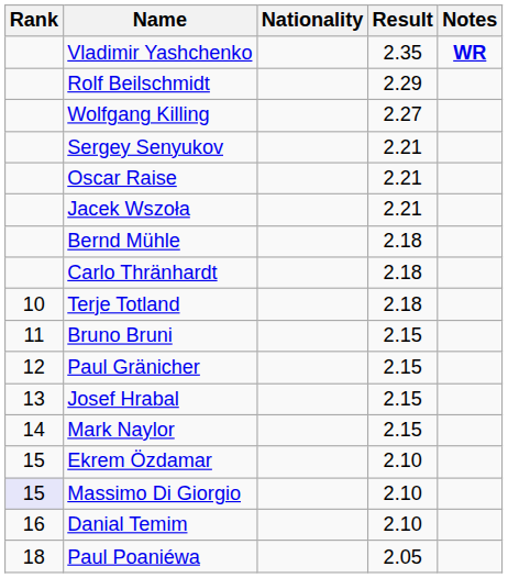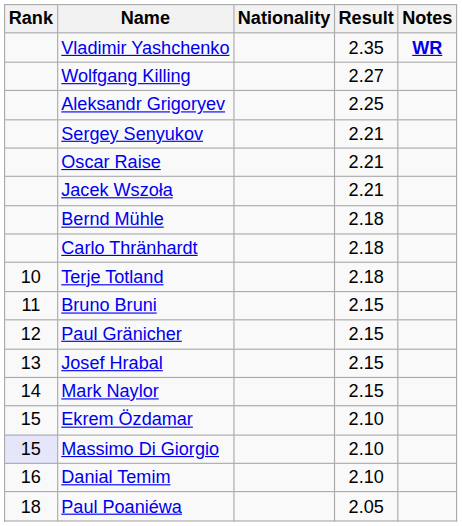 <table class="wikitable sortable" style="text-align:center">
 <tr>
 <th>Rank</th>
 <th>Name</th>
 <th>Nationality</th>
 <th>Result</th>
 <th>Notes</th>
 </tr>
 <tr>
 <td></td>
 <td align="left"><a href='#'>Vladimir Yashchenko</a></td>
 <td align=left></td>
 <td>2.35</td>
 <td><strong><a href='#'>WR</a></strong></td>
 </tr>
 <tr>
 <td></td>
-<td align="left"><a href='#'>Rolf Beilschmidt</a></td>
+<td align="left"><a href='#'>Wolfgang Killing</a></td>
 <td align=left></td>
-<td>2.29</td>
+<td>2.27</td>
 <td></td>
 </tr>
 <tr>
 <td></td>
-<td align="left"><a href='#'>Wolfgang Killing</a></td>
+<td align="left"><a href='#'>Aleksandr Grigoryev</a></td>
 <td align=left></td>
-<td>2.27</td>
+<td>2.25</td>
 <td></td>
 </tr>
 <tr>
 <td></td>
 <td align="left"><a href='#'>Sergey Senyukov</a></td>
 <td align=left></td>
 <td>2.21</td>
 <td></td>
 </tr>
 <tr>
 <td></td>
 <td align="left"><a href='#'>Oscar Raise</a></td>
 <td align=left></td>
 <td>2.21</td>
 <td></td>
 </tr>
 <tr>
 <td></td>
 <td align="left"><a href='#'>Jacek Wszoła</a></td>
 <td align=left></td>
 <td>2.21</td>
 <td></td>
 </tr>
 <tr>
 <td></td>
 <td align="left"><a href='#'>Bernd Mühle</a></td>
 <td align=left></td>
 <td>2.18</td>
 <td></td>
 </tr>
 <tr>
 <td></td>
 <td align="left"><a href='#'>Carlo Thränhardt</a></td>
 <td align=left></td>
 <td>2.18</td>
 <td></td>
 </tr>
 <tr>
 <td>10</td>
 <td align="left"><a href='#'>Terje Totland</a></td>
 <td align=left></td>
 <td>2.18</td>
 <td></td>
 </tr>
 <tr>
 <td>11</td>
 <td align="left"><a href='#'>Bruno Bruni</a></td>
 <td align=left></td>
 <td>2.15</td>
 <td></td>
 </tr>
 <tr>
 <td>12</td>
 <td align="left"><a href='#'>Paul Gränicher</a></td>
 <td align=left></td>
 <td>2.15</td>
 <td></td>
 </tr>
 <tr>
 <td>13</td>
 <td align="left"><a href='#'>Josef Hrabal</a></td>
 <td align=left></td>
 <td>2.15</td>
 <td></td>
 </tr>
 <tr>
 <td>14</td>
 <td align="left"><a href='#'>Mark Naylor</a></td>
 <td align=left></td>
 <td>2.15</td>
 <td></td>
 </tr>
 <tr>
 <td>15</td>
 <td align="left"><a href='#'>Ekrem Özdamar</a></td>
 <td align=left></td>
 <td>2.10</td>
 <td></td>
 </tr>
 <tr>
 <td style="background: lavender;">15</td>
 <td align="left"><a href='#'>Massimo Di Giorgio</a></td>
 <td align=left></td>
 <td>2.10</td>
 <td></td>
 </tr>
 <tr>
 <td>16</td>
 <td align="left"><a href='#'>Danial Temim</a></td>
 <td align=left></td>
 <td>2.10</td>
 <td></td>
 </tr>
 <tr>
 <td>18</td>
 <td align="left"><a href='#'>Paul Poaniéwa</a></td>
 <td align=left></td>
 <td>2.05</td>
 <td></td>
 </tr>
 </table>
